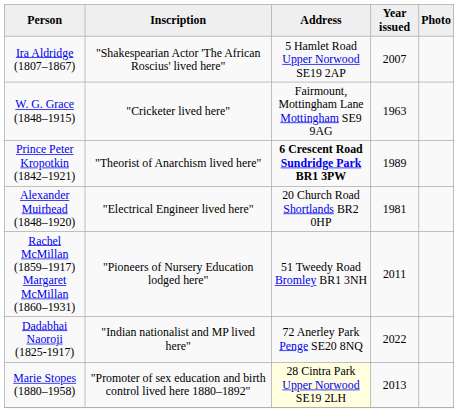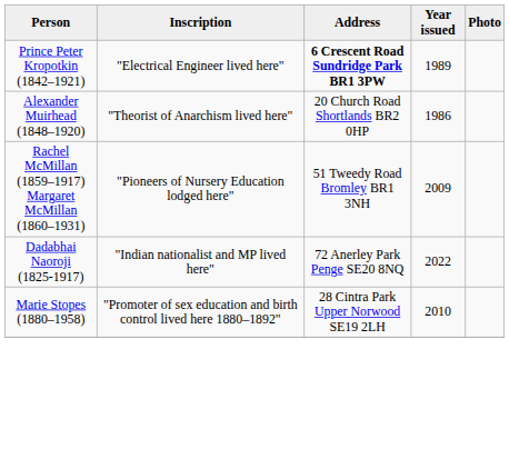 <table class="wikitable"  style="text-align:center;">
 <tr>
 <th style="background:#efefef;">Person</th>
 <th style="background:#efefef;">Inscription</th>
 <th style="background:#efefef;">Address</th>
 <th style="background:#efefef;">Year issued</th>
 <th style="background:#efefef;">Photo</th>
 </tr>
 <tr>
-<td><a href='#'>Ira Aldridge</a><br>(1807–1867)</td>
-<td>"Shakespearian Actor 'The African Roscius' lived here"</td>
-<td>5 Hamlet Road<br><a href='#'>Upper Norwood</a> SE19 2AP</td>
-<td>2007</td>
-<td></td>
-</tr>
-<tr>
-<td><a href='#'>W. G. Grace</a><br>(1848–1915)</td>
-<td>"Cricketer lived here"</td>
-<td>Fairmount, Mottingham Lane<br><a href='#'>Mottingham</a> SE9 9AG</td>
-<td>1963</td>
-<td></td>
-</tr>
-<tr>
 <td><a href='#'>Prince Peter Kropotkin</a><br>(1842–1921)</td>
-<td>"Theorist of Anarchism lived here"</td>
+<td>"Electrical Engineer lived here"</td>
 <td><strong>6 Crescent Road<br><a href='#'>Sundridge Park</a> BR1 3PW</strong></td>
 <td>1989</td>
 <td></td>
 </tr>
 <tr>
 <td><a href='#'>Alexander Muirhead</a><br>(1848–1920)</td>
-<td>"Electrical Engineer lived here"</td>
+<td>"Theorist of Anarchism lived here"</td>
 <td>20 Church Road<br><a href='#'>Shortlands</a> BR2 0HP</td>
-<td>1981</td>
+<td>1986</td>
 <td></td>
 </tr>
 <tr>
 <td><a href='#'>Rachel McMillan</a><br>(1859–1917)<br><a href='#'>Margaret McMillan</a><br>(1860–1931)</td>
 <td>"Pioneers of Nursery Education lodged here"</td>
 <td>51 Tweedy Road<br><a href='#'>Bromley</a> BR1 3NH</td>
-<td>2011</td>
+<td>2009</td>
 <td></td>
 </tr>
 <tr>
 <td><a href='#'>Dadabhai Naoroji</a><br>(1825-1917)</td>
 <td>"Indian nationalist and MP lived here"</td>
 <td>72 Anerley Park<br><a href='#'>Penge</a> SE20 8NQ</td>
 <td>2022</td>
 <td></td>
 </tr>
 <tr>
 <td><a href='#'>Marie Stopes</a><br>(1880–1958)</td>
 <td>"Promoter of sex education and birth control lived here 1880–1892"</td>
-<td style="background: lightyellow;">28 Cintra Park<br><a href='#'>Upper Norwood</a> SE19 2LH</td>
-<td>2013</td>
+<td>28 Cintra Park<br><a href='#'>Upper Norwood</a> SE19 2LH</td>
+<td>2010</td>
 <td></td>
 </tr>
 <tr>
 </tr>
 </table>
